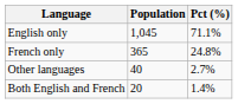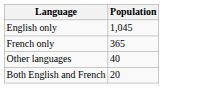 <table class="wikitable">
 <tr>
 <th>Language</th>
 <th>Population</th>
-<th>Pct (%)</th>
 </tr>
 <tr>
 <td>English only</td>
 <td>1,045</td>
-<td>71.1%</td>
 </tr>
 <tr>
 <td>French only</td>
 <td>365</td>
-<td>24.8%</td>
 </tr>
 <tr>
 <td>Other languages</td>
 <td>40</td>
-<td>2.7%</td>
 </tr>
 <tr>
 <td>Both English and French</td>
 <td>20</td>
-<td>1.4%</td>
 </tr>
 </table>
